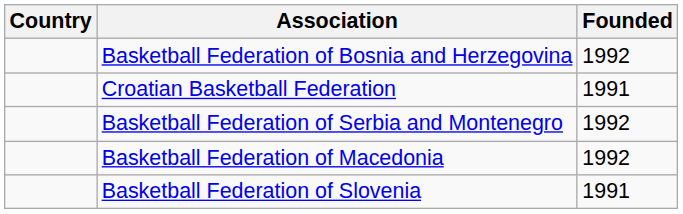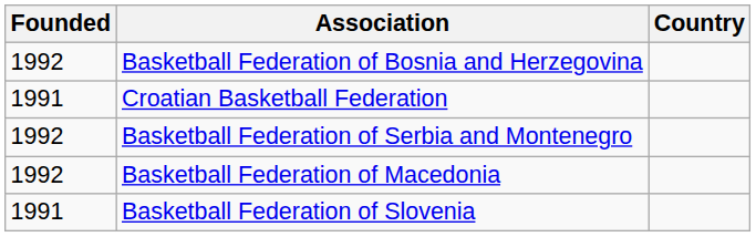 <table class=wikitable style="font-size: 100%;">
 <tr>
+<th>Founded</th>
+<th>Association</th>
 <th>Country</th>
-<th>Association</th>
-<th>Founded</th>
 </tr>
 <tr>
+<td>1992</td>
+<td><a href='#'>Basketball Federation of Bosnia and Herzegovina</a></td>
 <td></td>
-<td><a href='#'>Basketball Federation of Bosnia and Herzegovina</a></td>
-<td>1992</td>
 </tr>
 <tr>
+<td>1991</td>
+<td><a href='#'>Croatian Basketball Federation</a></td>
 <td></td>
-<td><a href='#'>Croatian Basketball Federation</a></td>
-<td>1991</td>
 </tr>
 <tr>
+<td>1992</td>
+<td><a href='#'>Basketball Federation of Serbia and Montenegro</a></td>
 <td></td>
-<td><a href='#'>Basketball Federation of Serbia and Montenegro</a></td>
-<td>1992</td>
 </tr>
 <tr>
+<td>1992</td>
+<td><a href='#'>Basketball Federation of Macedonia</a></td>
 <td></td>
-<td><a href='#'>Basketball Federation of Macedonia</a></td>
-<td>1992</td>
 </tr>
 <tr>
+<td>1991</td>
+<td><a href='#'>Basketball Federation of Slovenia</a></td>
 <td></td>
-<td><a href='#'>Basketball Federation of Slovenia</a></td>
-<td>1991</td>
 </tr>
 </table>
